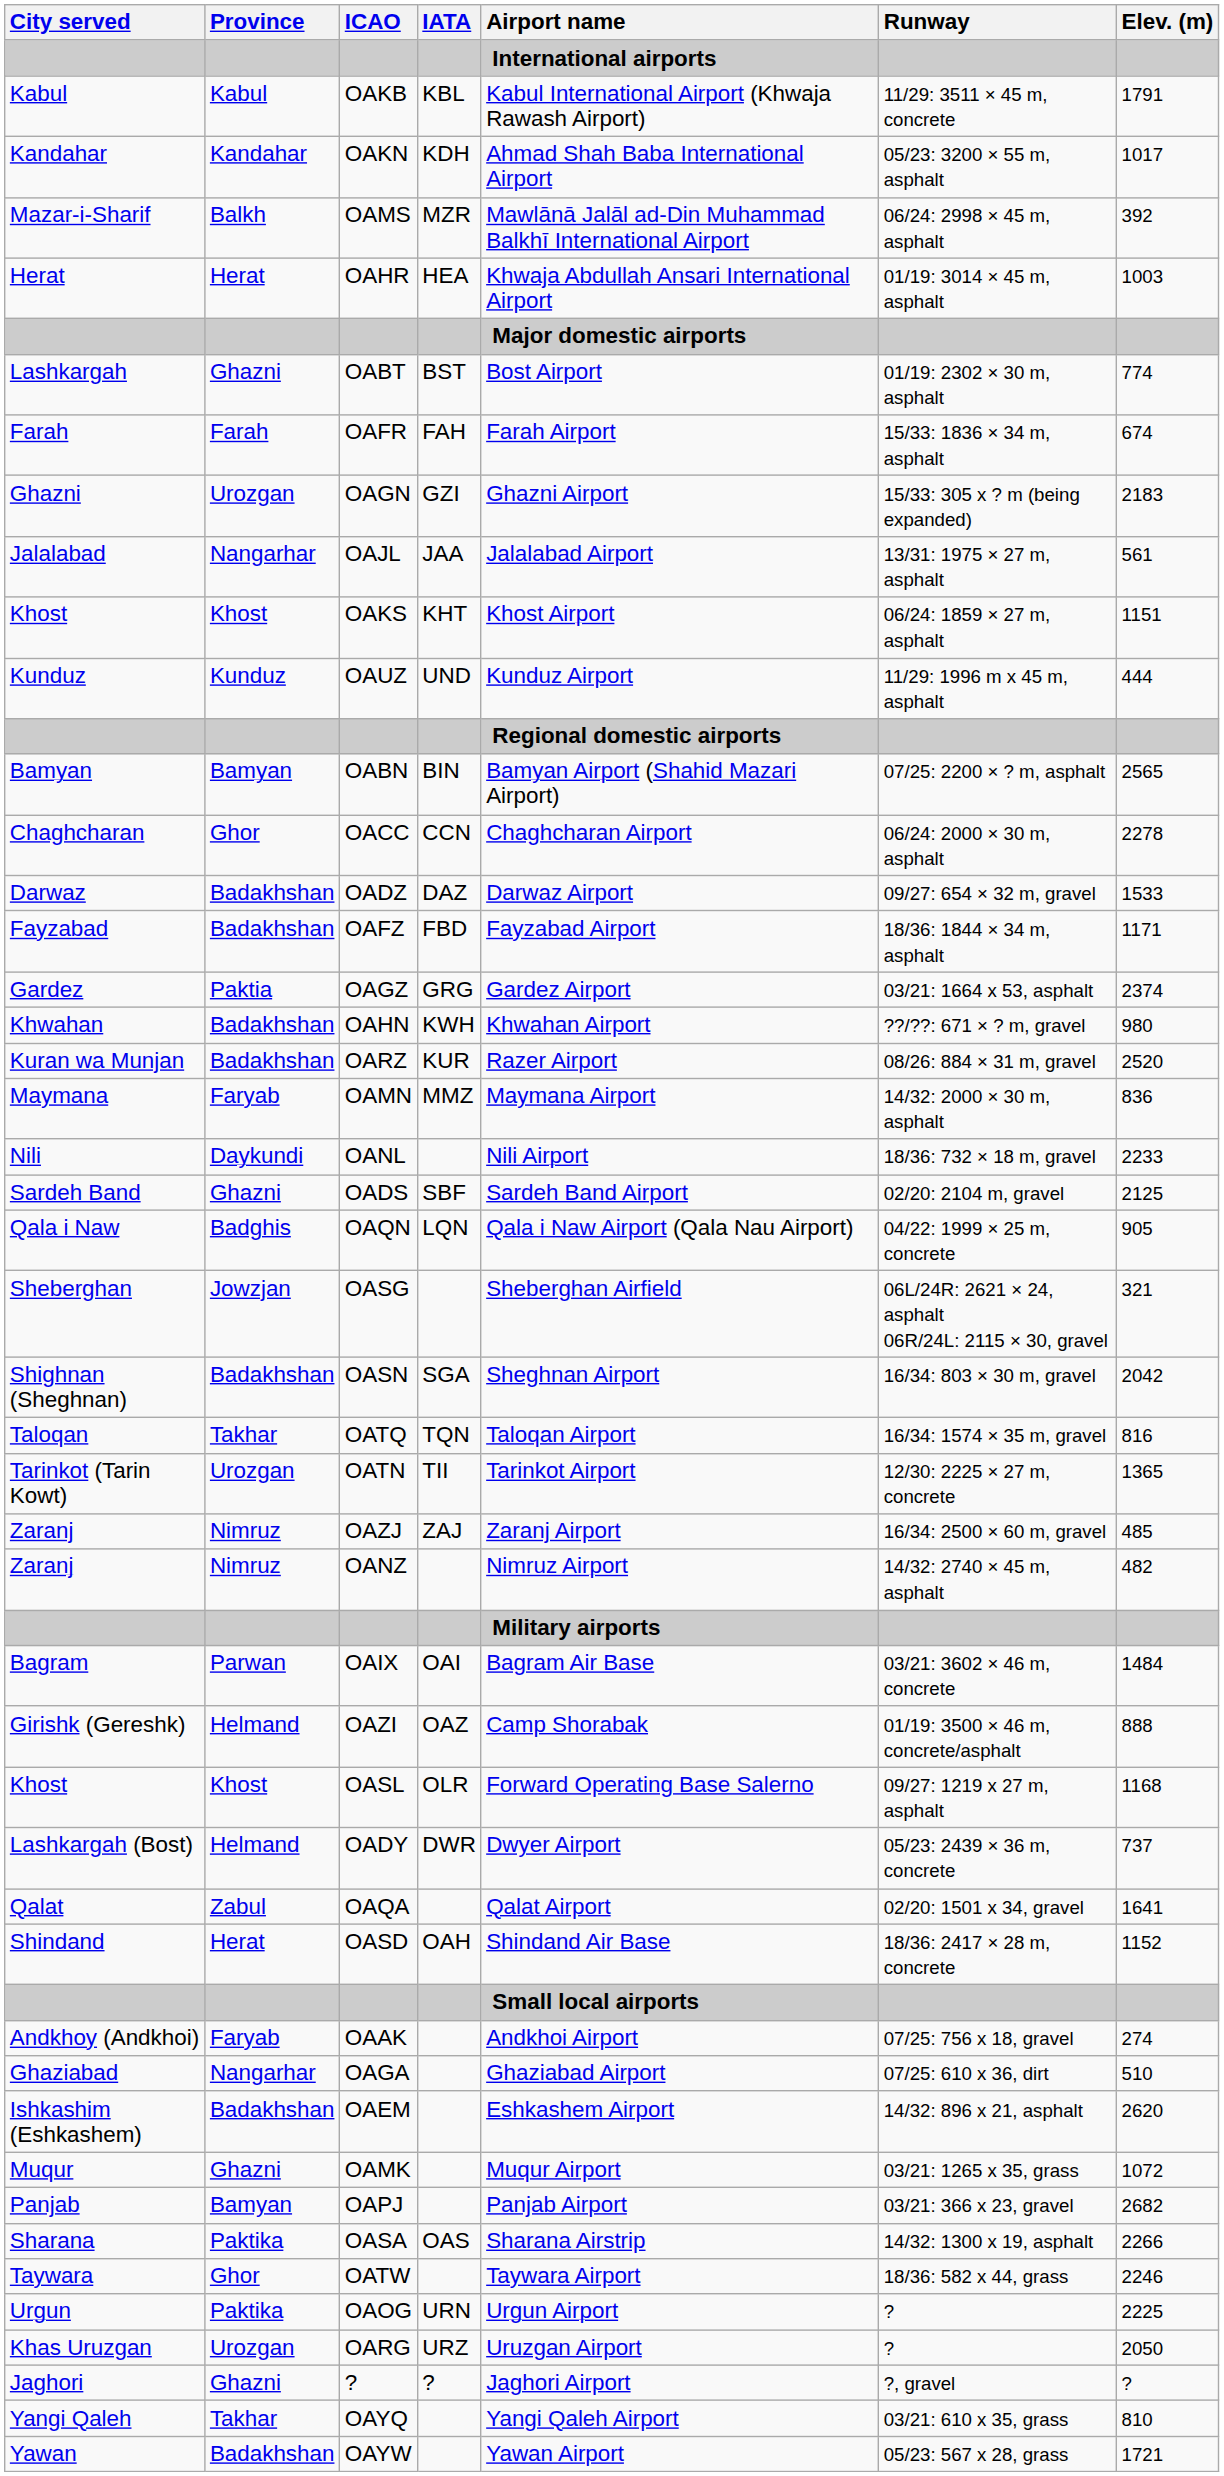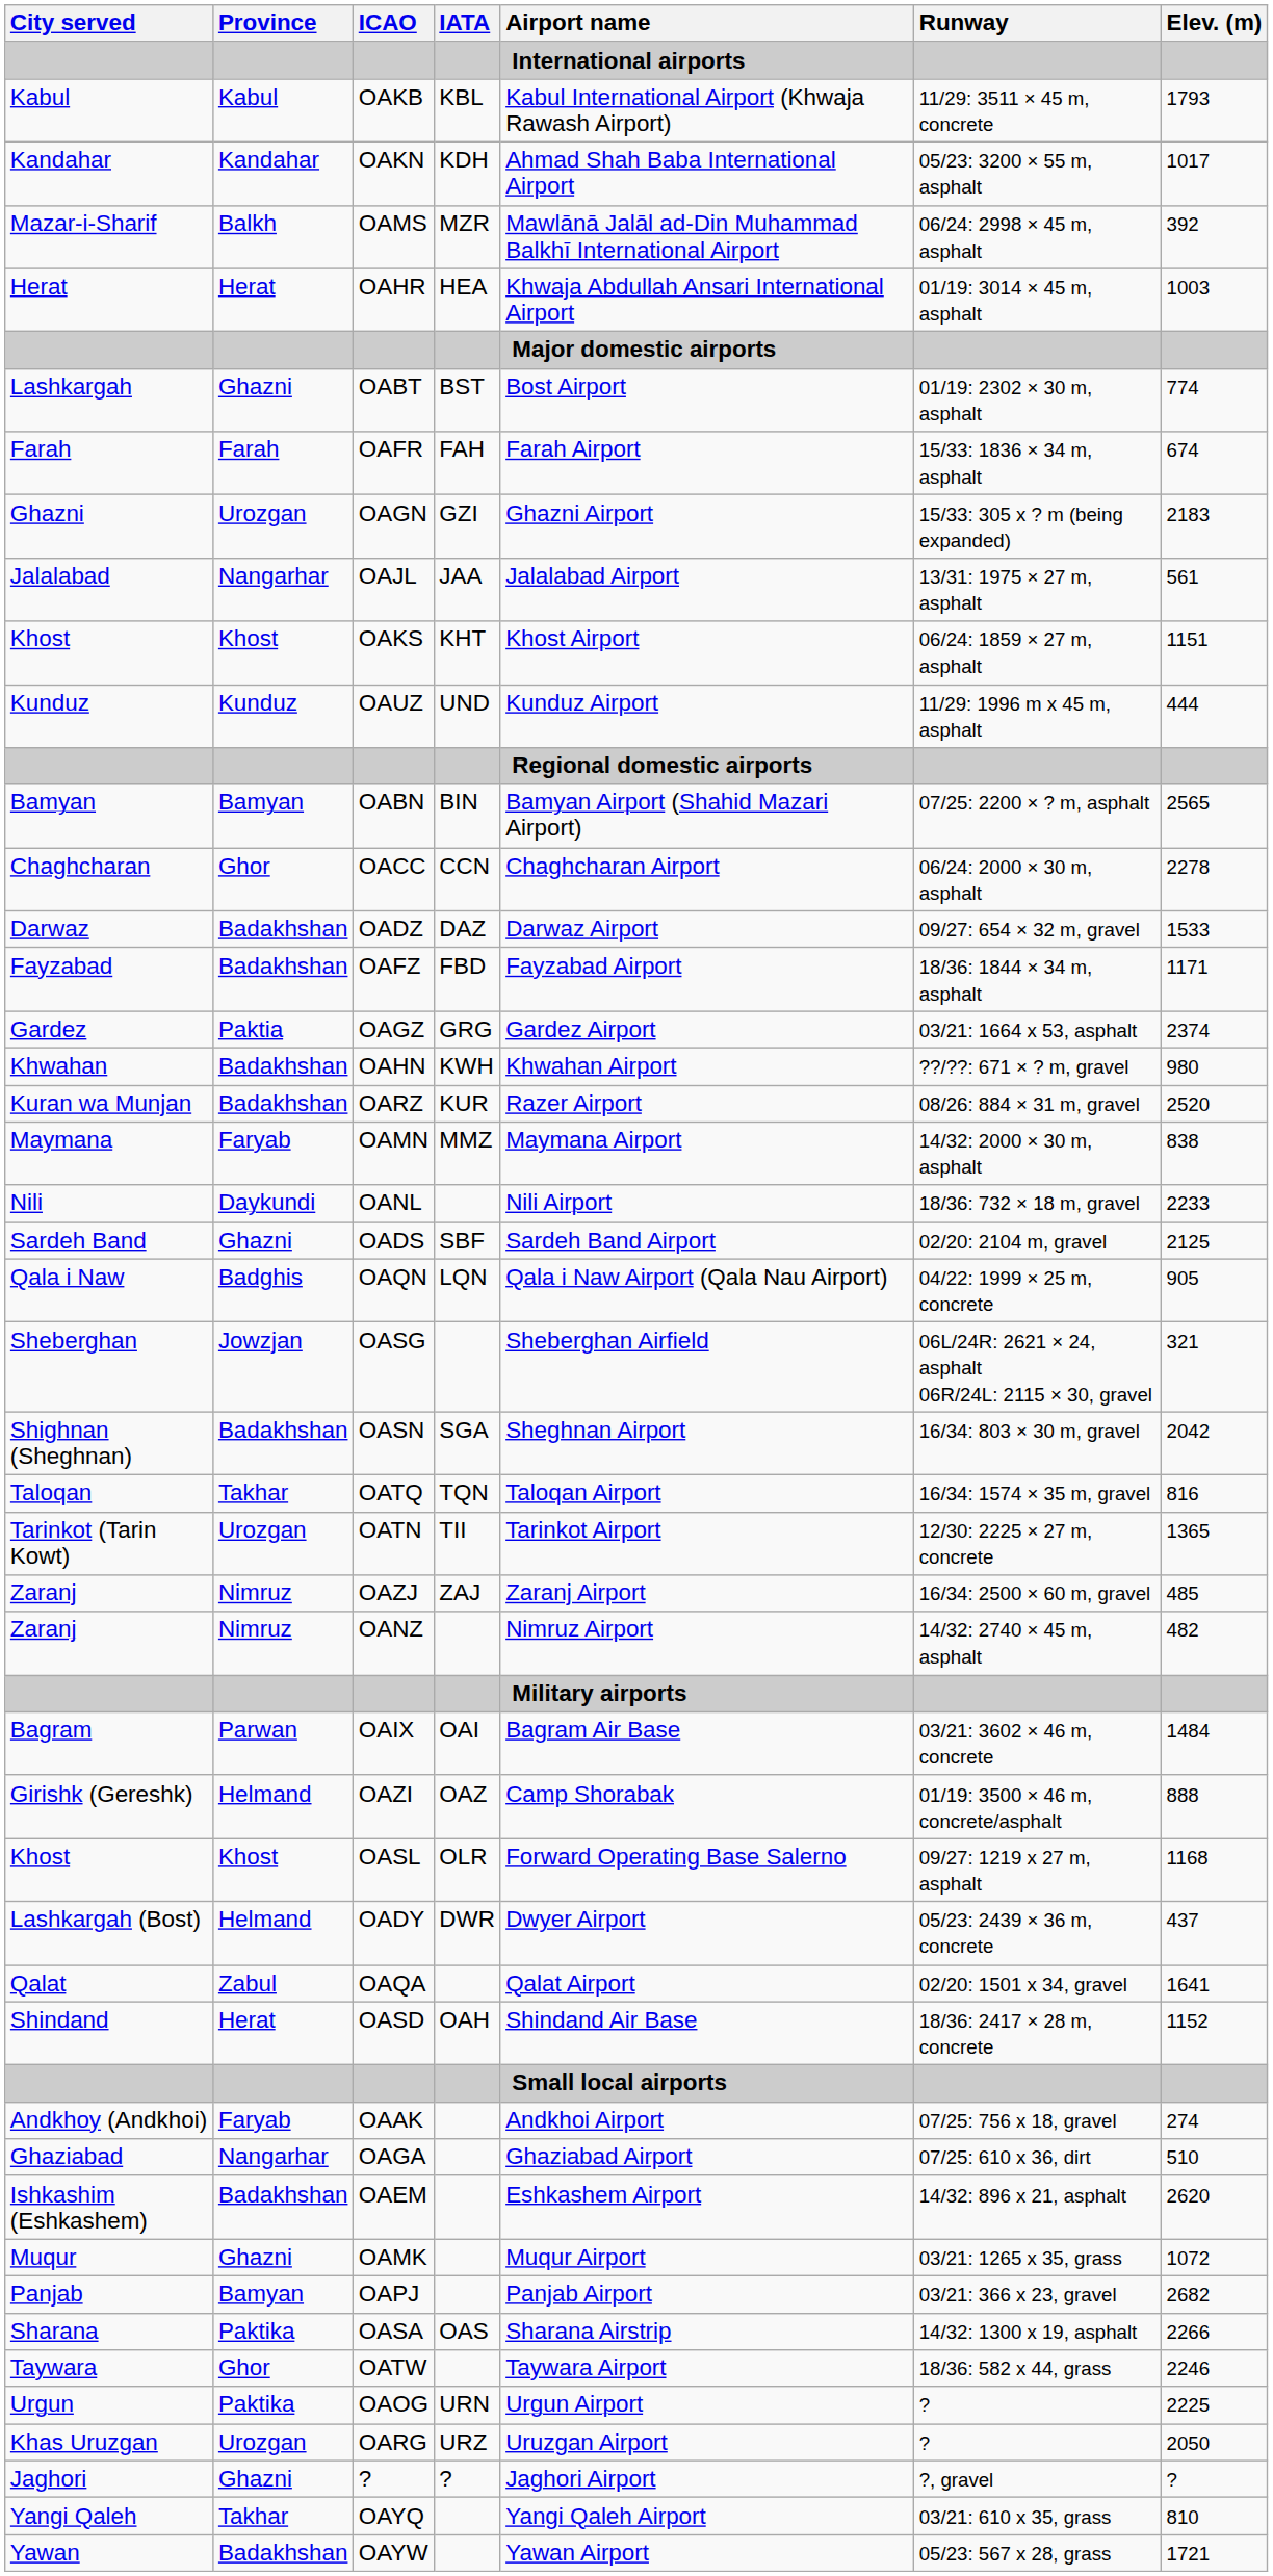 <table class="wikitable sortable">
 <tr valign=baseline>
 <th style="text-align:left;"><a href='#'>City served</a></th>
 <th style="text-align:left;"><a href='#'>Province</a></th>
 <th style="text-align:left;"><a href='#'>ICAO</a></th>
 <th style="text-align:left;"><a href='#'>IATA</a></th>
 <th style="text-align:left;">Airport name</th>
 <th style="text-align:left;">Runway</th>
 <th style="text-align:left;">Elev. (m)</th>
 </tr>
 <tr style="font-weight:bold; background:#CCCCCC;">
 <td></td>
 <td></td>
 <td></td>
 <td></td>
 <td> International airports</td>
 <td></td>
 <td></td>
 </tr>
 <tr valign=top>
 <td><a href='#'>Kabul</a></td>
 <td><a href='#'>Kabul</a></td>
 <td>OAKB</td>
 <td>KBL</td>
 <td><a href='#'>Kabul International Airport</a> (Khwaja Rawash Airport)</td>
 <td><small>11/29: 3511 × 45 m, concrete</small></td>
-<td><small>1791</small></td>
+<td><small>1793</small></td>
 </tr>
 <tr valign=top>
 <td><a href='#'>Kandahar</a></td>
 <td><a href='#'>Kandahar</a></td>
 <td>OAKN</td>
 <td>KDH</td>
 <td><a href='#'>Ahmad Shah Baba International Airport</a></td>
 <td><small>05/23: 3200 × 55 m, asphalt</small></td>
 <td><small>1017</small></td>
 </tr>
 <tr valign=top>
 <td><a href='#'>Mazar-i-Sharif</a></td>
 <td><a href='#'>Balkh</a></td>
 <td>OAMS</td>
 <td>MZR</td>
 <td><a href='#'>Mawlānā Jalāl ad-Din Muhammad Balkhī International Airport</a></td>
 <td><small>06/24: 2998 × 45 m, asphalt</small></td>
 <td><small>392</small></td>
 </tr>
 <tr valign=top>
 <td><a href='#'>Herat</a></td>
 <td><a href='#'>Herat</a></td>
 <td>OAHR</td>
 <td>HEA</td>
 <td><a href='#'>Khwaja Abdullah Ansari International Airport</a></td>
 <td><small>01/19: 3014 × 45 m, asphalt</small></td>
 <td><small>1003</small></td>
 </tr>
 <tr style="font-weight:bold; background:#CCCCCC;">
 <td></td>
 <td></td>
 <td></td>
 <td></td>
 <td> Major domestic airports</td>
 <td></td>
 <td></td>
 </tr>
 <tr valign=top>
 <td><a href='#'>Lashkargah</a></td>
 <td><a href='#'>Ghazni</a></td>
 <td>OABT</td>
 <td>BST</td>
 <td><a href='#'>Bost Airport</a></td>
 <td><small>01/19: 2302 × 30 m, asphalt</small></td>
 <td><small>774</small></td>
 </tr>
 <tr valign=top>
 <td><a href='#'>Farah</a></td>
 <td><a href='#'>Farah</a></td>
 <td>OAFR</td>
 <td>FAH</td>
 <td><a href='#'>Farah Airport</a></td>
 <td><small>15/33: 1836 × 34 m, asphalt</small></td>
 <td><small>674</small></td>
 </tr>
 <tr valign=top>
 <td><a href='#'>Ghazni</a></td>
 <td><a href='#'>Urozgan</a></td>
 <td>OAGN</td>
 <td>GZI</td>
 <td><a href='#'>Ghazni Airport</a></td>
 <td><small>15/33: 305 x ? m (being expanded)</small></td>
 <td><small>2183</small></td>
 </tr>
 <tr valign=top>
 <td><a href='#'>Jalalabad</a></td>
 <td><a href='#'>Nangarhar</a></td>
 <td>OAJL</td>
 <td>JAA</td>
 <td><a href='#'>Jalalabad Airport</a></td>
 <td><small>13/31: 1975 × 27 m, asphalt</small></td>
 <td><small>561</small></td>
 </tr>
 <tr valign=top>
 <td><a href='#'>Khost</a></td>
 <td><a href='#'>Khost</a></td>
 <td>OAKS</td>
 <td>KHT</td>
 <td><a href='#'>Khost Airport</a></td>
 <td><small>06/24: 1859 × 27 m, asphalt</small></td>
 <td><small>1151</small></td>
 </tr>
 <tr valign=top>
 <td><a href='#'>Kunduz</a></td>
 <td><a href='#'>Kunduz</a></td>
 <td>OAUZ</td>
 <td>UND</td>
 <td><a href='#'>Kunduz Airport</a></td>
 <td><small>11/29: 1996 m x 45 m, asphalt</small></td>
 <td><small>444</small></td>
 </tr>
 <tr style="font-weight:bold; background:#CCCCCC;">
 <td></td>
 <td></td>
 <td></td>
 <td></td>
 <td> Regional domestic airports</td>
 <td></td>
 <td></td>
 </tr>
 <tr valign=top>
 <td><a href='#'>Bamyan</a></td>
 <td><a href='#'>Bamyan</a></td>
 <td>OABN</td>
 <td>BIN</td>
 <td><a href='#'>Bamyan Airport</a> (<a href='#'>Shahid Mazari</a> Airport)</td>
 <td><small>07/25: 2200 × ? m, asphalt</small></td>
 <td><small>2565</small></td>
 </tr>
 <tr valign=top>
 <td><a href='#'>Chaghcharan</a></td>
 <td><a href='#'>Ghor</a></td>
 <td>OACC</td>
 <td>CCN</td>
 <td><a href='#'>Chaghcharan Airport</a></td>
 <td><small>06/24: 2000 × 30 m, asphalt</small></td>
 <td><small>2278</small></td>
 </tr>
 <tr valign=top>
 <td><a href='#'>Darwaz</a></td>
 <td><a href='#'>Badakhshan</a></td>
 <td>OADZ</td>
 <td>DAZ</td>
 <td><a href='#'>Darwaz Airport</a></td>
 <td><small>09/27: 654 × 32 m, gravel</small></td>
 <td><small>1533</small></td>
 </tr>
 <tr valign=top>
 <td><a href='#'>Fayzabad</a></td>
 <td><a href='#'>Badakhshan</a></td>
 <td>OAFZ</td>
 <td>FBD</td>
 <td><a href='#'>Fayzabad Airport</a></td>
 <td><small>18/36: 1844 × 34 m, asphalt</small></td>
 <td><small>1171</small></td>
 </tr>
 <tr valign=top>
 <td><a href='#'>Gardez</a></td>
 <td><a href='#'>Paktia</a></td>
 <td>OAGZ</td>
 <td>GRG</td>
 <td><a href='#'>Gardez Airport</a></td>
 <td><small>03/21: 1664 x 53, asphalt</small></td>
 <td><small>2374</small></td>
 </tr>
 <tr valign=top>
 <td><a href='#'>Khwahan</a></td>
 <td><a href='#'>Badakhshan</a></td>
 <td>OAHN</td>
 <td>KWH</td>
 <td><a href='#'>Khwahan Airport</a></td>
 <td><small>??/??: 671 × ? m, gravel</small></td>
 <td><small>980</small></td>
 </tr>
 <tr valign=top>
 <td><a href='#'>Kuran wa Munjan</a></td>
 <td><a href='#'>Badakhshan</a></td>
 <td>OARZ</td>
 <td>KUR</td>
 <td><a href='#'>Razer Airport</a></td>
 <td><small>08/26: 884 × 31 m, gravel</small></td>
 <td><small>2520</small></td>
 </tr>
 <tr valign=top>
 <td><a href='#'>Maymana</a></td>
 <td><a href='#'>Faryab</a></td>
 <td>OAMN</td>
 <td>MMZ</td>
 <td><a href='#'>Maymana Airport</a></td>
 <td><small>14/32: 2000 × 30 m, asphalt</small></td>
-<td><small>836</small></td>
+<td><small>838</small></td>
 </tr>
 <tr valign=top>
 <td><a href='#'>Nili</a></td>
 <td><a href='#'>Daykundi</a></td>
 <td>OANL</td>
 <td></td>
 <td><a href='#'>Nili Airport</a></td>
 <td><small>18/36: 732 × 18 m, gravel</small></td>
 <td><small>2233</small></td>
 </tr>
 <tr valign=top>
 <td><a href='#'>Sardeh Band</a></td>
 <td><a href='#'>Ghazni</a></td>
 <td>OADS</td>
 <td>SBF</td>
 <td><a href='#'>Sardeh Band Airport</a></td>
 <td><small>02/20: 2104 m, gravel</small></td>
 <td><small>2125</small></td>
 </tr>
 <tr valign=top>
 <td><a href='#'>Qala i Naw</a></td>
 <td><a href='#'>Badghis</a></td>
 <td>OAQN</td>
 <td>LQN</td>
 <td><a href='#'>Qala i Naw Airport</a> (Qala Nau Airport)</td>
 <td><small>04/22: 1999 × 25 m, concrete</small></td>
 <td><small>905</small></td>
 </tr>
 <tr valign=top>
 <td><a href='#'>Sheberghan</a></td>
 <td><a href='#'>Jowzjan</a></td>
 <td>OASG</td>
 <td></td>
 <td><a href='#'>Sheberghan Airfield</a></td>
 <td><small>06L/24R: 2621 × 24, asphalt<br> 06R/24L: 2115 × 30, gravel</small></td>
 <td><small>321</small></td>
 </tr>
 <tr valign=top>
 <td><a href='#'>Shighnan</a> (Sheghnan)</td>
 <td><a href='#'>Badakhshan</a></td>
 <td>OASN</td>
 <td>SGA</td>
 <td><a href='#'>Sheghnan Airport</a></td>
 <td><small>16/34: 803 × 30 m, gravel</small></td>
 <td><small>2042</small></td>
 </tr>
 <tr valign=top>
 <td><a href='#'>Taloqan</a></td>
 <td><a href='#'>Takhar</a></td>
 <td>OATQ</td>
 <td>TQN</td>
 <td><a href='#'>Taloqan Airport</a></td>
 <td><small>16/34: 1574 × 35 m, gravel</small></td>
 <td><small>816</small></td>
 </tr>
 <tr valign=top>
 <td><a href='#'>Tarinkot</a> (Tarin Kowt)</td>
 <td><a href='#'>Urozgan</a></td>
 <td>OATN</td>
 <td>TII</td>
 <td><a href='#'>Tarinkot Airport</a></td>
 <td><small>12/30: 2225 × 27 m, concrete</small></td>
 <td><small>1365</small></td>
 </tr>
 <tr valign=top>
 <td><a href='#'>Zaranj</a></td>
 <td><a href='#'>Nimruz</a></td>
 <td>OAZJ</td>
 <td>ZAJ</td>
 <td><a href='#'>Zaranj Airport</a></td>
 <td><small>16/34: 2500 × 60 m, gravel</small></td>
 <td><small>485</small></td>
 </tr>
 <tr valign=top>
 <td><a href='#'>Zaranj</a></td>
 <td><a href='#'>Nimruz</a></td>
 <td>OANZ</td>
 <td></td>
 <td><a href='#'>Nimruz Airport</a></td>
 <td><small>14/32: 2740 × 45 m, asphalt</small></td>
 <td><small>482</small></td>
 </tr>
 <tr style="font-weight:bold; background:#CCCCCC;">
 <td></td>
 <td></td>
 <td></td>
 <td></td>
 <td> Military airports</td>
 <td></td>
 <td></td>
 </tr>
 <tr valign=top>
 <td><a href='#'>Bagram</a></td>
 <td><a href='#'>Parwan</a></td>
 <td>OAIX</td>
 <td>OAI</td>
 <td><a href='#'>Bagram Air Base</a></td>
 <td><small>03/21: 3602 × 46 m, concrete</small></td>
 <td><small>1484</small></td>
 </tr>
 <tr valign=top>
 <td><a href='#'>Girishk</a> (Gereshk)</td>
 <td><a href='#'>Helmand</a></td>
 <td>OAZI</td>
 <td>OAZ</td>
 <td><a href='#'>Camp Shorabak</a> </td>
 <td><small>01/19: 3500 × 46 m, concrete/asphalt</small></td>
 <td><small>888</small></td>
 </tr>
 <tr valign=top>
 <td><a href='#'>Khost</a></td>
 <td><a href='#'>Khost</a></td>
 <td>OASL</td>
 <td>OLR</td>
 <td><a href='#'>Forward Operating Base Salerno</a></td>
 <td><small>09/27: 1219 x 27 m, asphalt</small></td>
 <td><small>1168</small></td>
 </tr>
 <tr valign=top>
 <td><a href='#'>Lashkargah</a> (Bost)</td>
 <td><a href='#'>Helmand</a></td>
 <td>OADY</td>
 <td>DWR</td>
 <td><a href='#'>Dwyer Airport</a></td>
 <td><small>05/23: 2439 × 36 m, concrete</small></td>
-<td><small>737</small></td>
+<td><small>437</small></td>
 </tr>
 <tr valign=top>
 <td><a href='#'>Qalat</a></td>
 <td><a href='#'>Zabul</a></td>
 <td>OAQA</td>
 <td></td>
 <td><a href='#'>Qalat Airport</a></td>
 <td><small>02/20: 1501 x 34, gravel</small></td>
 <td><small>1641</small></td>
 </tr>
 <tr valign=top>
 <td><a href='#'>Shindand</a></td>
 <td><a href='#'>Herat</a></td>
 <td>OASD</td>
 <td>OAH</td>
 <td><a href='#'>Shindand Air Base</a></td>
 <td><small>18/36: 2417 × 28 m, concrete</small></td>
 <td><small>1152</small></td>
 </tr>
 <tr style="font-weight:bold; background:#CCCCCC;">
 <td></td>
 <td></td>
 <td></td>
 <td></td>
 <td> Small local airports</td>
 <td></td>
 <td></td>
 </tr>
 <tr valign=top>
 <td><a href='#'>Andkhoy</a> (Andkhoi)</td>
 <td><a href='#'>Faryab</a></td>
 <td>OAAK</td>
 <td></td>
 <td><a href='#'>Andkhoi Airport</a></td>
 <td><small>07/25: 756 x 18, gravel</small></td>
 <td><small>274</small></td>
 </tr>
 <tr valign=top>
 <td><a href='#'>Ghaziabad</a></td>
 <td><a href='#'>Nangarhar</a></td>
 <td>OAGA</td>
 <td></td>
 <td><a href='#'>Ghaziabad Airport</a></td>
 <td><small>07/25: 610 x 36, dirt</small></td>
 <td><small>510</small></td>
 </tr>
 <tr valign=top>
 <td><a href='#'>Ishkashim</a> (Eshkashem)</td>
 <td><a href='#'>Badakhshan</a></td>
 <td>OAEM</td>
 <td></td>
 <td><a href='#'>Eshkashem Airport</a></td>
 <td><small>14/32: 896 x 21, asphalt</small></td>
 <td><small>2620</small></td>
 </tr>
 <tr valign=top>
 <td><a href='#'>Muqur</a></td>
 <td><a href='#'>Ghazni</a></td>
 <td>OAMK</td>
 <td></td>
 <td><a href='#'>Muqur Airport</a></td>
 <td><small>03/21: 1265 x 35, grass</small></td>
 <td><small>1072</small></td>
 </tr>
 <tr valign=top>
 <td><a href='#'>Panjab</a></td>
 <td><a href='#'>Bamyan</a></td>
 <td>OAPJ</td>
 <td></td>
 <td><a href='#'>Panjab Airport</a></td>
 <td><small>03/21: 366 x 23, gravel</small></td>
 <td><small>2682</small></td>
 </tr>
 <tr valign=top>
 <td><a href='#'>Sharana</a></td>
 <td><a href='#'>Paktika</a></td>
 <td>OASA</td>
 <td>OAS</td>
 <td><a href='#'>Sharana Airstrip</a></td>
 <td><small>14/32: 1300 x 19, asphalt</small></td>
 <td><small>2266</small></td>
 </tr>
 <tr valign=top>
 <td><a href='#'>Taywara</a></td>
 <td><a href='#'>Ghor</a></td>
 <td>OATW</td>
 <td></td>
 <td><a href='#'>Taywara Airport</a></td>
 <td><small>18/36: 582 x 44, grass</small></td>
 <td><small>2246</small></td>
 </tr>
 <tr valign=top>
 <td><a href='#'>Urgun</a></td>
 <td><a href='#'>Paktika</a></td>
 <td>OAOG</td>
 <td>URN</td>
 <td><a href='#'>Urgun Airport</a></td>
 <td><small>?</small></td>
 <td><small>2225</small></td>
 </tr>
 <tr valign=top>
 <td><a href='#'>Khas Uruzgan</a></td>
 <td><a href='#'>Urozgan</a></td>
 <td>OARG</td>
 <td>URZ</td>
 <td><a href='#'>Uruzgan Airport</a></td>
 <td><small>?</small></td>
 <td><small>2050</small></td>
 </tr>
 <tr valign=top>
 <td><a href='#'>Jaghori</a></td>
 <td><a href='#'>Ghazni</a></td>
 <td>?</td>
 <td>?</td>
 <td><a href='#'>Jaghori Airport</a></td>
 <td><small>?, gravel</small></td>
 <td><small>?</small></td>
 </tr>
 <tr valign=top>
 <td><a href='#'>Yangi Qaleh</a></td>
 <td><a href='#'>Takhar</a></td>
 <td>OAYQ</td>
 <td></td>
 <td><a href='#'>Yangi Qaleh Airport</a></td>
 <td><small>03/21: 610 x 35, grass</small></td>
 <td><small>810</small></td>
 </tr>
 <tr valign=top>
 <td><a href='#'>Yawan</a></td>
 <td><a href='#'>Badakhshan</a></td>
 <td>OAYW</td>
 <td></td>
 <td><a href='#'>Yawan Airport</a></td>
 <td><small>05/23: 567 x 28, grass</small></td>
 <td><small>1721</small></td>
 </tr>
 </table>
